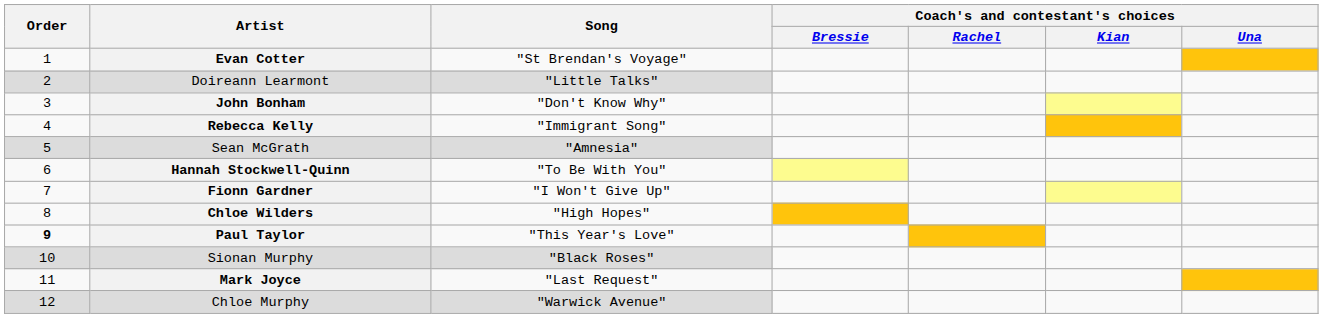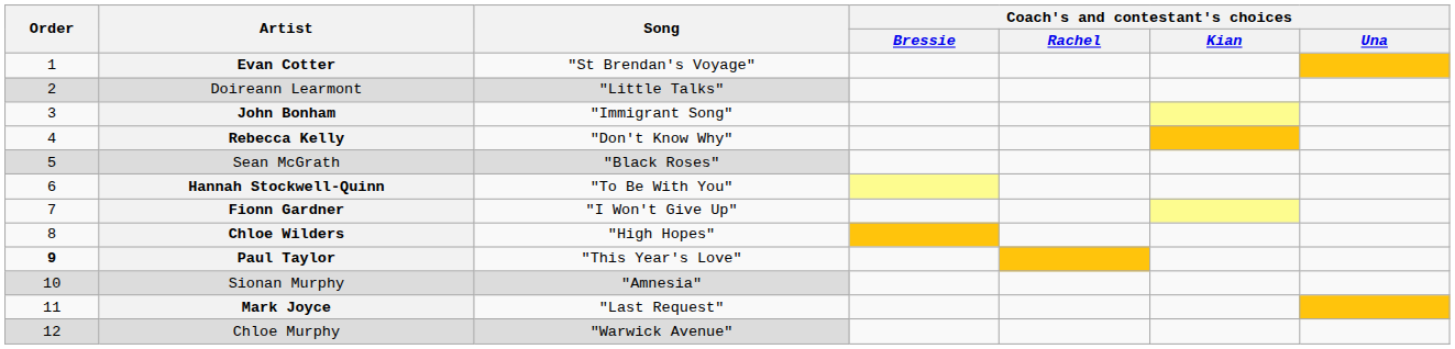 <table class="wikitable" style="text-align:center; width:100%;">
 <tr>
 <th scope="col" rowspan="2" width="5%">Order</th>
 <th scope="col" rowspan="2" width="20%">Artist</th>
 <th scope="col" rowspan="2" width="20%">Song</th>
 <th scope="col" colspan="4" width="32%">Coach's and contestant's choices</th>
 </tr>
 <tr>
 <th width="8%"><em><a href='#'>Bressie</a></em></th>
 <th width="8%"><em><a href='#'>Rachel</a></em></th>
 <th width="8%"><em><a href='#'>Kian</a></em></th>
 <th width="8%"><em><a href='#'>Una</a></em></th>
 </tr>
 <tr>
 <td>1</td>
 <th scope="row">Evan Cotter</th>
 <td>"St Brendan's Voyage"</td>
 <td></td>
 <td></td>
 <td></td>
 <td style="background-color:#FFC40C;"><strong></strong></td>
 </tr>
 <tr>
 <td style="background-color:#DCDCDC;">2</td>
 <td style="background-color:#DCDCDC;">Doireann Learmont</td>
 <td style="background-color:#DCDCDC;">"Little Talks"</td>
 <td></td>
 <td></td>
 <td></td>
 <td></td>
 </tr>
 <tr>
 <td>3</td>
 <th scope="row">John Bonham</th>
-<td>"Don't Know Why"</td>
+<td>"Immigrant Song"</td>
 <td><strong></strong></td>
 <td><strong></strong></td>
 <td style="background-color:#fdfc8f;"><strong></strong></td>
 <td><strong></strong></td>
 </tr>
 <tr>
 <td>4</td>
 <th scope="row">Rebecca Kelly</th>
-<td>"Immigrant Song"</td>
+<td>"Don't Know Why"</td>
 <td></td>
 <td></td>
 <td style="background-color:#FFC40C;"><strong></strong></td>
 <td></td>
 </tr>
 <tr>
 <td style="background-color:#DCDCDC;">5</td>
 <td style="background-color:#DCDCDC;">Sean McGrath</td>
-<td style="background-color:#DCDCDC;">"Amnesia"</td>
+<td style="background-color:#DCDCDC;">"Black Roses"</td>
 <td></td>
 <td></td>
 <td></td>
 <td></td>
 </tr>
 <tr>
 <td>6</td>
 <th scope="row">Hannah Stockwell-Quinn</th>
 <td>"To Be With You"</td>
 <td style="background-color:#fdfc8f;"><strong></strong></td>
 <td><strong></strong></td>
 <td><strong></strong></td>
 <td><strong></strong></td>
 </tr>
 <tr>
 <td>7</td>
 <th scope="row">Fionn Gardner</th>
 <td>"I Won't Give Up"</td>
 <td><strong></strong></td>
 <td><strong></strong></td>
 <td style="background-color:#fdfc8f;"><strong></strong></td>
 <td></td>
 </tr>
 <tr>
 <td>8</td>
 <th scope="row">Chloe Wilders</th>
 <td>"High Hopes"</td>
 <td style="background-color:#FFC40C;"><strong></strong></td>
 <td></td>
 <td></td>
 <td></td>
 </tr>
 <tr>
 <td><strong>9</strong></td>
 <th scope="row">Paul Taylor</th>
 <td>"This Year's Love"</td>
 <td></td>
 <td style="background-color:#FFC40C;"><strong></strong></td>
 <td></td>
 <td></td>
 </tr>
 <tr>
 <td style="background-color:#DCDCDC;">10</td>
 <td style="background-color:#DCDCDC;">Sionan Murphy</td>
-<td style="background-color:#DCDCDC;">"Black Roses"</td>
+<td style="background-color:#DCDCDC;">"Amnesia"</td>
 <td></td>
 <td></td>
 <td></td>
 <td></td>
 </tr>
 <tr>
 <td>11</td>
 <th scope="row">Mark Joyce</th>
 <td>"Last Request"</td>
 <td></td>
 <td></td>
 <td></td>
 <td style="background-color:#FFC40C;"><strong></strong></td>
 </tr>
 <tr>
 <td style="background-color:#DCDCDC;">12</td>
 <td style="background-color:#DCDCDC;">Chloe Murphy</td>
 <td style="background-color:#DCDCDC;">"Warwick Avenue"</td>
 <td></td>
 <td></td>
 <td></td>
 <td></td>
 </tr>
 </table>
